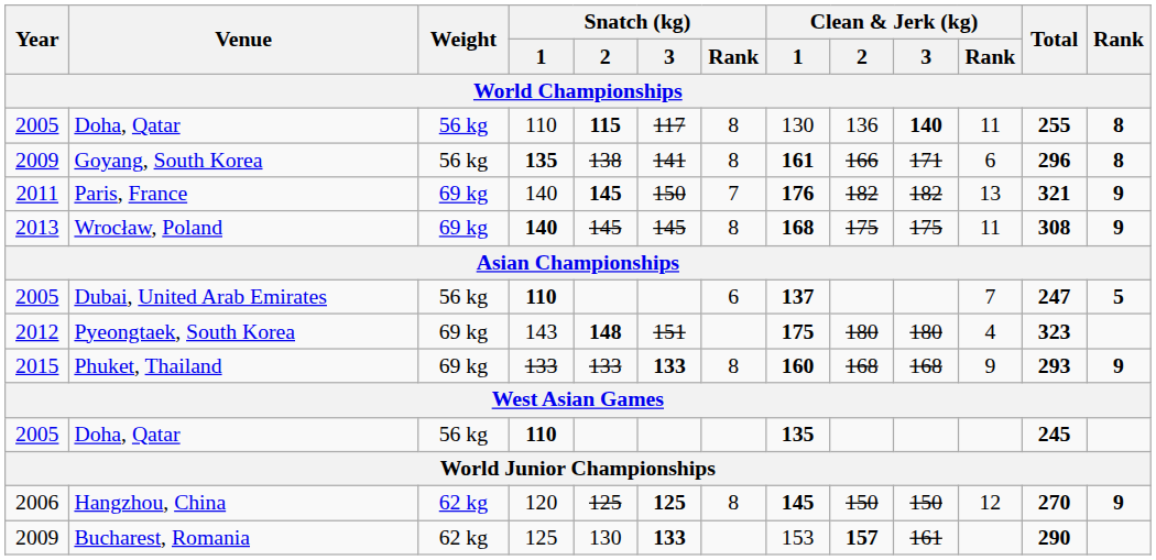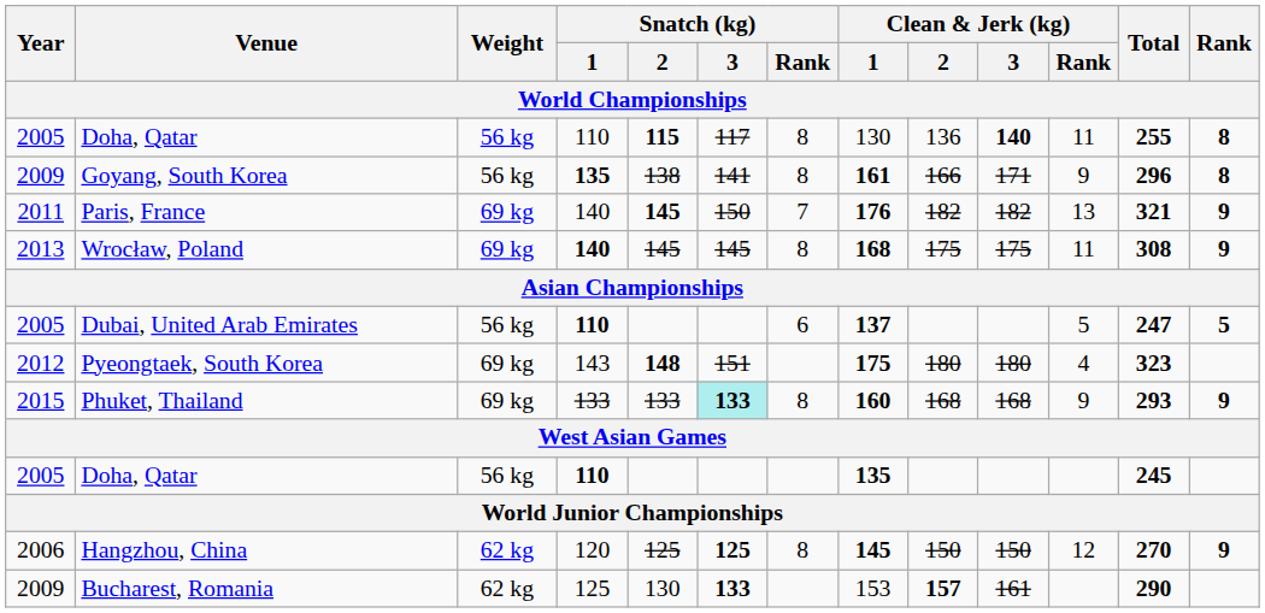 <table class = "wikitable" style="text-align:center;">
 <tr>
 <th rowspan=2 width=40>Year</th>
 <th rowspan=2 width=250>Venue</th>
 <th rowspan=2 width=60>Weight</th>
 <th colspan=4>Snatch (kg)</th>
 <th colspan=4>Clean & Jerk (kg)</th>
 <th rowspan=2 width=40>Total</th>
 <th rowspan=2 width=40>Rank</th>
 </tr>
 <tr>
 <th width=40>1</th>
 <th width=40>2</th>
 <th width=40>3</th>
 <th width=40>Rank</th>
 <th width=40>1</th>
 <th width=40>2</th>
 <th width=40>3</th>
 <th width=40>Rank</th>
 </tr>
 <tr>
 <th colspan=13><a href='#'>World Championships</a></th>
 </tr>
 <tr>
 <td><a href='#'>2005</a></td>
 <td align=left> <a href='#'>Doha</a>, <a href='#'>Qatar</a></td>
 <td><a href='#'>56 kg</a></td>
 <td>110</td>
 <td><strong>115</strong></td>
 <td><s>117</s></td>
 <td>8</td>
 <td>130</td>
 <td>136</td>
 <td><strong>140</strong></td>
 <td>11</td>
 <td><strong>255</strong></td>
 <td><strong>8</strong></td>
 </tr>
 <tr>
 <td><a href='#'>2009</a></td>
 <td align=left> <a href='#'>Goyang</a>, <a href='#'>South Korea</a></td>
 <td>56 kg</td>
 <td><strong>135</strong></td>
 <td><s>138</s></td>
 <td><s>141</s></td>
 <td>8</td>
 <td><strong>161</strong></td>
 <td><s>166</s></td>
 <td><s>171</s></td>
-<td>6</td>
+<td>9</td>
 <td><strong>296</strong></td>
 <td><strong>8</strong></td>
 </tr>
 <tr>
 <td><a href='#'>2011</a></td>
 <td align=left> <a href='#'>Paris</a>, <a href='#'>France</a></td>
 <td><a href='#'>69 kg</a></td>
 <td>140</td>
 <td><strong>145</strong></td>
 <td><s>150</s></td>
 <td>7</td>
 <td><strong>176</strong></td>
 <td><s>182</s></td>
 <td><s>182</s></td>
 <td>13</td>
 <td><strong>321</strong></td>
 <td><strong>9</strong></td>
 </tr>
 <tr>
 <td><a href='#'>2013</a></td>
 <td align=left> <a href='#'>Wrocław</a>, <a href='#'>Poland</a></td>
 <td><a href='#'>69 kg</a></td>
 <td><strong>140</strong></td>
 <td><s>145</s></td>
 <td><s>145</s></td>
 <td>8</td>
 <td><strong>168</strong></td>
 <td><s>175</s></td>
 <td><s>175</s></td>
 <td>11</td>
 <td><strong>308</strong></td>
 <td><strong>9</strong></td>
 </tr>
 <tr>
 <th colspan=13><a href='#'>Asian Championships</a></th>
 </tr>
 <tr>
 <td><a href='#'>2005</a></td>
 <td align=left> <a href='#'>Dubai</a>, <a href='#'>United Arab Emirates</a></td>
 <td>56 kg</td>
 <td><strong>110</strong></td>
 <td></td>
 <td></td>
 <td>6</td>
 <td><strong>137</strong></td>
 <td></td>
 <td></td>
-<td>7</td>
+<td>5</td>
 <td><strong>247</strong></td>
 <td><strong>5</strong></td>
 </tr>
 <tr>
 <td><a href='#'>2012</a></td>
 <td align=left> <a href='#'>Pyeongtaek</a>, <a href='#'>South Korea</a></td>
 <td>69 kg</td>
 <td>143</td>
 <td><strong>148</strong></td>
 <td><s>151</s></td>
 <td><strong></strong></td>
 <td><strong>175</strong></td>
 <td><s>180</s></td>
 <td><s>180</s></td>
 <td>4</td>
 <td><strong>323</strong></td>
 <td><strong></strong></td>
 </tr>
 <tr>
 <td><a href='#'>2015</a></td>
 <td align=left> <a href='#'>Phuket</a>, <a href='#'>Thailand</a></td>
 <td>69 kg</td>
 <td><s>133</s></td>
 <td><s>133</s></td>
-<td><strong>133</strong></td>
+<td style="background: paleturquoise;"><strong>133</strong></td>
 <td>8</td>
 <td><strong>160</strong></td>
 <td><s>168</s></td>
 <td><s>168</s></td>
 <td>9</td>
 <td><strong>293</strong></td>
 <td><strong>9</strong></td>
 </tr>
 <tr>
 <th colspan=13><a href='#'>West Asian Games</a></th>
 </tr>
 <tr>
 <td><a href='#'>2005</a></td>
 <td align=left> <a href='#'>Doha</a>, <a href='#'>Qatar</a></td>
 <td>56 kg</td>
 <td><strong>110</strong></td>
 <td></td>
 <td></td>
 <td><strong></strong></td>
 <td><strong>135</strong></td>
 <td></td>
 <td></td>
 <td><strong></strong></td>
 <td><strong>245</strong></td>
 <td><strong></strong></td>
 </tr>
 <tr>
 <th colspan=13>World Junior Championships</th>
 </tr>
 <tr>
 <td>2006</td>
 <td align=left> <a href='#'>Hangzhou</a>, <a href='#'>China</a></td>
 <td><a href='#'>62 kg</a></td>
 <td>120</td>
 <td><s>125</s></td>
 <td><strong>125</strong></td>
 <td>8</td>
 <td><strong>145</strong></td>
 <td><s>150</s></td>
 <td><s>150</s></td>
 <td>12</td>
 <td><strong>270</strong></td>
 <td><strong>9</strong></td>
 </tr>
 <tr>
 <td>2009</td>
 <td align=left> <a href='#'>Bucharest</a>, <a href='#'>Romania</a></td>
 <td>62 kg</td>
 <td>125</td>
 <td>130</td>
 <td><strong>133</strong></td>
 <td><strong></strong></td>
 <td>153</td>
 <td><strong>157</strong></td>
 <td><s>161</s></td>
 <td><strong></strong></td>
 <td><strong>290</strong></td>
 <td><strong></strong></td>
 </tr>
 </table>
